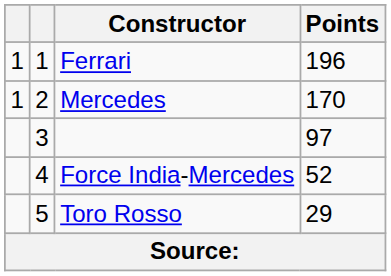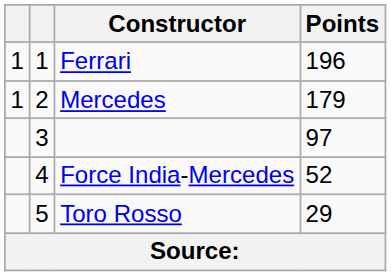 <table class="wikitable" style="font-size: 85%;">
 <tr>
 <th></th>
 <th></th>
 <th>Constructor</th>
 <th>Points</th>
 </tr>
 <tr>
 <td align="left"> 1</td>
 <td align="center">1</td>
 <td> <a href='#'>Ferrari</a></td>
 <td align="left">196</td>
 </tr>
 <tr>
 <td align="left"> 1</td>
 <td align="center">2</td>
 <td> <a href='#'>Mercedes</a></td>
-<td align="left">170</td>
+<td align="left">179</td>
 </tr>
 <tr>
 <td align="left"></td>
 <td align="center">3</td>
 <td></td>
 <td align="left">97</td>
 </tr>
 <tr>
 <td align="left"></td>
 <td align="center">4</td>
 <td> <a href='#'>Force India</a>-<a href='#'>Mercedes</a></td>
 <td align="left">52</td>
 </tr>
 <tr>
 <td align="left"></td>
 <td align="center">5</td>
 <td> <a href='#'>Toro Rosso</a></td>
 <td align="left">29</td>
 </tr>
 <tr>
 <th colspan=4>Source: </th>
 </tr>
 </table>
